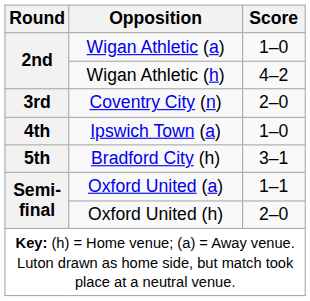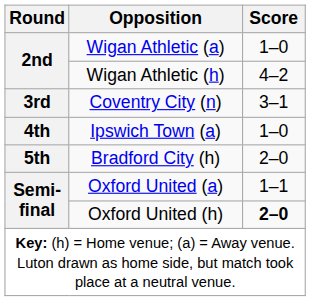 <table class="wikitable plainrowheaders" style="text-align:center;margin-left:1em;float:right">
 <tr>
 <th width="25">Round</th>
 <th width="150">Opposition</th>
 <th width="50">Score</th>
 </tr>
 <tr>
 <th scope=row style="text-align:center" rowspan="2">2nd</th>
 <td><a href='#'>Wigan Athletic</a> (<a href='#'>a</a>)</td>
 <td>1–0</td>
 </tr>
 <tr>
 <td>Wigan Athletic (<a href='#'>h</a>)</td>
 <td>4–2</td>
 </tr>
 <tr>
 <th scope=row style="text-align:center">3rd</th>
 <td><a href='#'>Coventry City</a> (<a href='#'>n</a>)</td>
-<td>2–0</td>
+<td>3–1</td>
 </tr>
 <tr>
 <th scope=row style="text-align:center">4th</th>
 <td><a href='#'>Ipswich Town</a> (<a href='#'>a</a>)</td>
 <td>1–0</td>
 </tr>
 <tr>
 <th scope=row style="text-align:center">5th</th>
 <td><a href='#'>Bradford City</a> (h)</td>
-<td>3–1</td>
+<td>2–0</td>
 </tr>
 <tr>
 <th scope=row style="text-align:center" rowspan="2">Semi-final</th>
 <td><a href='#'>Oxford United</a> (<a href='#'>a</a>)</td>
 <td>1–1</td>
 </tr>
 <tr>
 <td>Oxford United (h)</td>
-<td>2–0</td>
+<td><strong>2–0</strong></td>
 </tr>
 <tr>
 <td colspan="3" style="background-color:white;"><small><strong>Key:</strong> (h) = Home venue; (a) = Away venue.<br> Luton drawn as home side, but match took place at a neutral venue.</small></td>
 </tr>
 </table>
